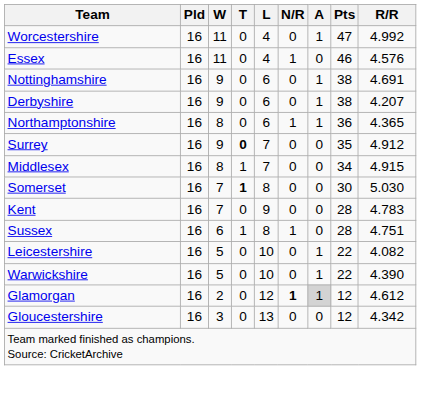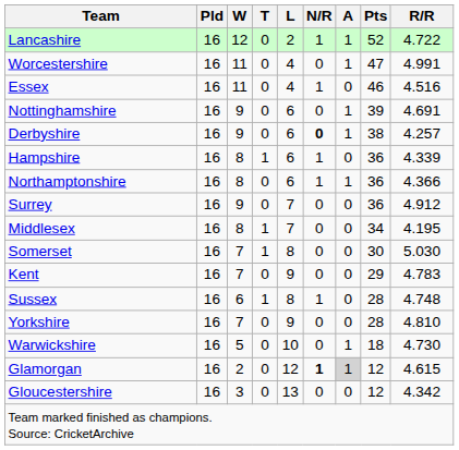 <table class="wikitable" style="text-align: center;">
 <tr>
 <th width=200>Team</th>
 <th width=20>Pld</th>
 <th width=20>W</th>
 <th width=20>T</th>
 <th width=20>L</th>
 <th width=20>N/R</th>
 <th width=20>A</th>
 <th width=20>Pts</th>
 <th width=60>R/R</th>
 </tr>
+<tr bgcolor="#ccffcc">
+<td align=left><a href='#'>Lancashire</a></td>
+<td>16</td>
+<td>12</td>
+<td>0</td>
+<td>2</td>
+<td>1</td>
+<td>1</td>
+<td>52</td>
+<td>4.722</td>
+</tr>
 <tr>
 <td align=left><a href='#'>Worcestershire</a></td>
 <td>16</td>
 <td>11</td>
 <td>0</td>
 <td>4</td>
 <td>0</td>
 <td>1</td>
 <td>47</td>
-<td>4.992</td>
+<td>4.991</td>
 </tr>
 <tr>
 <td align=left><a href='#'>Essex</a></td>
 <td>16</td>
 <td>11</td>
 <td>0</td>
 <td>4</td>
 <td>1</td>
 <td>0</td>
 <td>46</td>
-<td>4.576</td>
+<td>4.516</td>
 </tr>
 <tr>
 <td align=left><a href='#'>Nottinghamshire</a></td>
 <td>16</td>
 <td>9</td>
 <td>0</td>
 <td>6</td>
 <td>0</td>
 <td>1</td>
-<td>38</td>
+<td>39</td>
 <td>4.691</td>
 </tr>
 <tr>
 <td align=left><a href='#'>Derbyshire</a></td>
 <td>16</td>
 <td>9</td>
 <td>0</td>
 <td>6</td>
-<td>0</td>
+<td><strong>0</strong></td>
 <td>1</td>
 <td>38</td>
-<td>4.207</td>
+<td>4.257</td>
+</tr>
+<tr>
+<td align=left><a href='#'>Hampshire</a></td>
+<td>16</td>
+<td>8</td>
+<td>1</td>
+<td>6</td>
+<td>1</td>
+<td>0</td>
+<td>36</td>
+<td>4.339</td>
 </tr>
 <tr>
 <td align=left><a href='#'>Northamptonshire</a></td>
 <td>16</td>
 <td>8</td>
 <td>0</td>
 <td>6</td>
 <td>1</td>
 <td>1</td>
 <td>36</td>
-<td>4.365</td>
+<td>4.366</td>
 </tr>
 <tr>
 <td align=left><a href='#'>Surrey</a></td>
 <td>16</td>
 <td>9</td>
-<td><strong>0</strong></td>
+<td>0</td>
 <td>7</td>
 <td>0</td>
 <td>0</td>
-<td>35</td>
+<td>36</td>
 <td>4.912</td>
 </tr>
 <tr>
 <td align=left><a href='#'>Middlesex</a></td>
 <td>16</td>
 <td>8</td>
 <td>1</td>
 <td>7</td>
 <td>0</td>
 <td>0</td>
 <td>34</td>
-<td>4.915</td>
+<td>4.195</td>
 </tr>
 <tr>
 <td align=left><a href='#'>Somerset</a></td>
 <td>16</td>
 <td>7</td>
-<td><strong>1</strong></td>
+<td>1</td>
 <td>8</td>
 <td>0</td>
 <td>0</td>
 <td>30</td>
 <td>5.030</td>
 </tr>
 <tr>
 <td align=left><a href='#'>Kent</a></td>
 <td>16</td>
 <td>7</td>
 <td>0</td>
 <td>9</td>
 <td>0</td>
 <td>0</td>
-<td>28</td>
+<td>29</td>
 <td>4.783</td>
 </tr>
 <tr>
 <td align=left><a href='#'>Sussex</a></td>
 <td>16</td>
 <td>6</td>
 <td>1</td>
 <td>8</td>
 <td>1</td>
 <td>0</td>
 <td>28</td>
-<td>4.751</td>
+<td>4.748</td>
 </tr>
 <tr>
-<td align=left><a href='#'>Leicestershire</a></td>
+<td align=left><a href='#'>Yorkshire</a></td>
 <td>16</td>
-<td>5</td>
+<td>7</td>
 <td>0</td>
-<td>10</td>
+<td>9</td>
 <td>0</td>
-<td>1</td>
-<td>22</td>
-<td>4.082</td>
+<td>0</td>
+<td>28</td>
+<td>4.810</td>
 </tr>
 <tr>
 <td align=left><a href='#'>Warwickshire</a></td>
 <td>16</td>
 <td>5</td>
 <td>0</td>
 <td>10</td>
 <td>0</td>
 <td>1</td>
-<td>22</td>
-<td>4.390</td>
+<td>18</td>
+<td>4.730</td>
 </tr>
 <tr>
 <td align=left><a href='#'>Glamorgan</a></td>
 <td>16</td>
 <td>2</td>
 <td>0</td>
 <td>12</td>
 <td><strong>1</strong></td>
 <td style="background: lightgrey;">1</td>
 <td>12</td>
-<td>4.612</td>
+<td>4.615</td>
 </tr>
 <tr>
 <td align=left><a href='#'>Gloucestershire</a></td>
 <td>16</td>
 <td>3</td>
 <td>0</td>
 <td>13</td>
 <td>0</td>
 <td>0</td>
 <td>12</td>
 <td>4.342</td>
 </tr>
 <tr>
 <td colspan="9" align="left"><small>Team marked  finished as champions.<br>Source: CricketArchive</small></td>
 </tr>
 </table>
